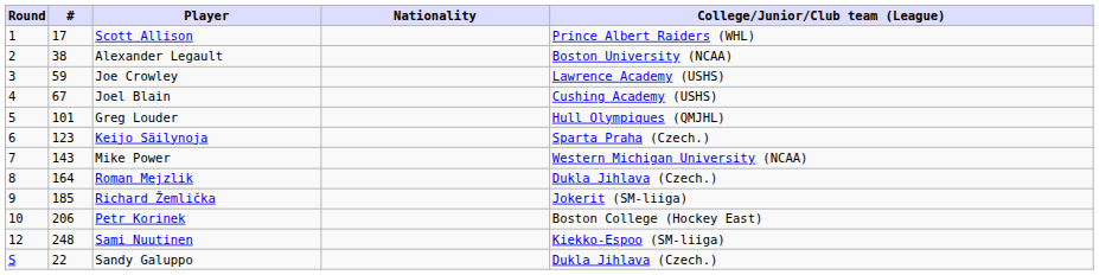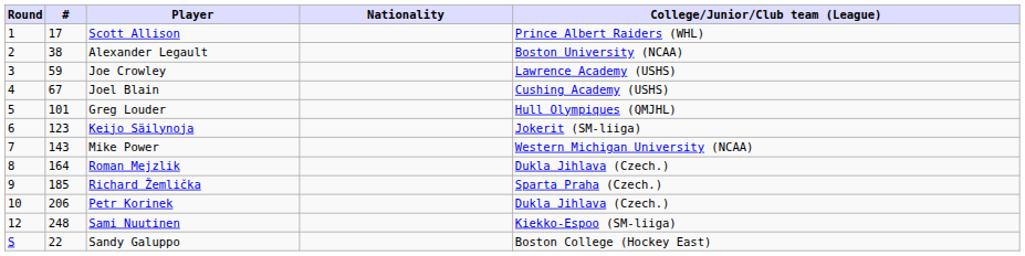 <table class="wikitable">
 <tr style="text-align:center;">
 <th style="background:#ddf; width:4.0%;">Round</th>
 <th style="background:#ddf; width:4.0%;">#</th>
 <th style="background:#ddf; width:21.0%;">Player</th>
 <th style="background:#ddf; width:21.0%;">Nationality</th>
 <th style="background:#ddf; width:100.0%;">College/Junior/Club team (League)</th>
 </tr>
 <tr>
 <td>1</td>
 <td>17</td>
 <td><a href='#'>Scott Allison</a></td>
 <td></td>
 <td><a href='#'>Prince Albert Raiders</a> (WHL)</td>
 </tr>
 <tr>
 <td>2</td>
 <td>38</td>
 <td>Alexander Legault</td>
 <td></td>
 <td><a href='#'>Boston University</a> (NCAA)</td>
 </tr>
 <tr>
 <td>3</td>
 <td>59</td>
 <td>Joe Crowley</td>
 <td></td>
 <td><a href='#'>Lawrence Academy</a> (USHS)</td>
 </tr>
 <tr>
 <td>4</td>
 <td>67</td>
 <td>Joel Blain</td>
 <td></td>
 <td><a href='#'>Cushing Academy</a> (USHS)</td>
 </tr>
 <tr>
 <td>5</td>
 <td>101</td>
 <td>Greg Louder</td>
 <td></td>
 <td><a href='#'>Hull Olympiques</a> (QMJHL)</td>
 </tr>
 <tr>
 <td>6</td>
 <td>123</td>
 <td><a href='#'>Keijo Säilynoja</a></td>
 <td></td>
-<td><a href='#'>Sparta Praha</a> (Czech.)</td>
+<td><a href='#'>Jokerit</a> (SM-liiga)</td>
 </tr>
 <tr>
 <td>7</td>
 <td>143</td>
 <td>Mike Power</td>
 <td></td>
 <td><a href='#'>Western Michigan University</a> (NCAA)</td>
 </tr>
 <tr>
 <td>8</td>
 <td>164</td>
 <td><a href='#'>Roman Mejzlik</a></td>
 <td></td>
 <td><a href='#'>Dukla Jihlava</a> (Czech.)</td>
 </tr>
 <tr>
 <td>9</td>
 <td>185</td>
 <td><a href='#'>Richard Žemlička</a></td>
 <td></td>
-<td><a href='#'>Jokerit</a> (SM-liiga)</td>
+<td><a href='#'>Sparta Praha</a> (Czech.)</td>
 </tr>
 <tr>
 <td>10</td>
 <td>206</td>
 <td><a href='#'>Petr Korinek</a></td>
 <td></td>
-<td>Boston College (Hockey East)</td>
+<td><a href='#'>Dukla Jihlava</a> (Czech.)</td>
 </tr>
 <tr>
 <td>12</td>
 <td>248</td>
 <td><a href='#'>Sami Nuutinen</a></td>
 <td></td>
 <td><a href='#'>Kiekko-Espoo</a> (SM-liiga)</td>
 </tr>
 <tr>
 <td><a href='#'>S</a></td>
 <td>22</td>
 <td>Sandy Galuppo</td>
 <td></td>
-<td><a href='#'>Dukla Jihlava</a> (Czech.)</td>
+<td>Boston College (Hockey East)</td>
 </tr>
 </table>
